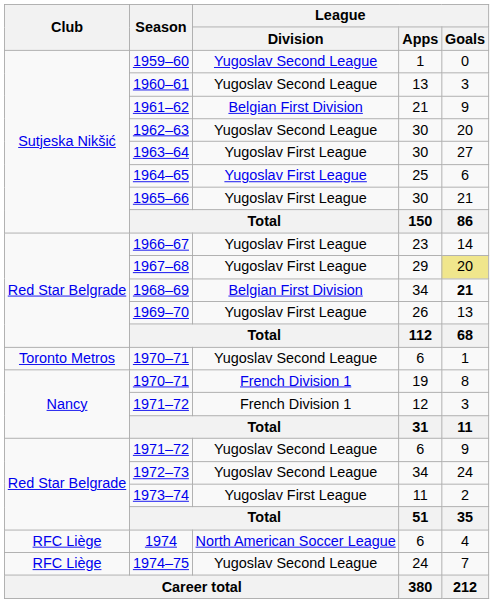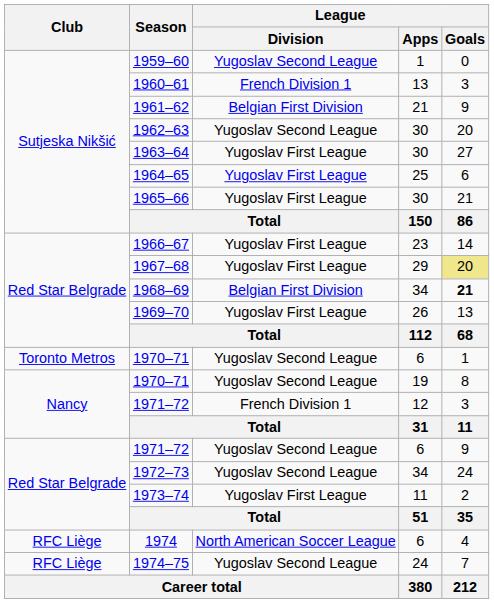 <table class="wikitable" style="text-align:center">
 <tr>
 <th rowspan="2">Club</th>
 <th rowspan="2">Season</th>
 <th colspan="3">League</th>
 </tr>
 <tr>
 <th>Division</th>
 <th>Apps</th>
 <th>Goals</th>
 </tr>
 <tr>
 <td rowspan="8"><a href='#'>Sutjeska Nikšić</a></td>
 <td><a href='#'>1959–60</a></td>
 <td><a href='#'>Yugoslav Second League</a></td>
 <td>1</td>
 <td>0</td>
 </tr>
 <tr>
 <td><a href='#'>1960–61</a></td>
-<td>Yugoslav Second League</td>
+<td><a href='#'>French Division 1</a></td>
 <td>13</td>
 <td>3</td>
 </tr>
 <tr>
 <td><a href='#'>1961–62</a></td>
 <td><a href='#'>Belgian First Division</a></td>
 <td>21</td>
 <td>9</td>
 </tr>
 <tr>
 <td><a href='#'>1962–63</a></td>
 <td>Yugoslav Second League</td>
 <td>30</td>
 <td>20</td>
 </tr>
 <tr>
 <td><a href='#'>1963–64</a></td>
 <td>Yugoslav First League</td>
 <td>30</td>
 <td>27</td>
 </tr>
 <tr>
 <td><a href='#'>1964–65</a></td>
 <td><a href='#'>Yugoslav First League</a></td>
 <td>25</td>
 <td>6</td>
 </tr>
 <tr>
 <td><a href='#'>1965–66</a></td>
 <td>Yugoslav First League</td>
 <td>30</td>
 <td>21</td>
 </tr>
 <tr>
 <th colspan="2">Total</th>
 <th>150</th>
 <th>86</th>
 </tr>
 <tr>
 <td rowspan="5"><a href='#'>Red Star Belgrade</a></td>
 <td><a href='#'>1966–67</a></td>
 <td>Yugoslav First League</td>
 <td>23</td>
 <td>14</td>
 </tr>
 <tr>
 <td><a href='#'>1967–68</a></td>
 <td>Yugoslav First League</td>
 <td>29</td>
 <td style="background: khaki;">20</td>
 </tr>
 <tr>
 <td><a href='#'>1968–69</a></td>
 <td><a href='#'>Belgian First Division</a></td>
 <td>34</td>
 <td><strong>21</strong></td>
 </tr>
 <tr>
 <td><a href='#'>1969–70</a></td>
 <td>Yugoslav First League</td>
 <td>26</td>
 <td>13</td>
 </tr>
 <tr>
 <th colspan="2">Total</th>
 <th>112</th>
 <th>68</th>
 </tr>
 <tr>
 <td><a href='#'>Toronto Metros</a></td>
 <td><a href='#'>1970–71</a></td>
 <td>Yugoslav Second League</td>
 <td>6</td>
 <td>1</td>
 </tr>
 <tr>
 <td rowspan="3"><a href='#'>Nancy</a></td>
 <td><a href='#'>1970–71</a></td>
-<td><a href='#'>French Division 1</a></td>
+<td>Yugoslav Second League</td>
 <td>19</td>
 <td>8</td>
 </tr>
 <tr>
 <td><a href='#'>1971–72</a></td>
 <td>French Division 1</td>
 <td>12</td>
 <td>3</td>
 </tr>
 <tr>
 <th colspan="2">Total</th>
 <th>31</th>
 <th>11</th>
 </tr>
 <tr>
 <td rowspan="4"><a href='#'>Red Star Belgrade</a></td>
 <td><a href='#'>1971–72</a></td>
 <td>Yugoslav Second League</td>
 <td>6</td>
 <td>9</td>
 </tr>
 <tr>
 <td><a href='#'>1972–73</a></td>
 <td>Yugoslav Second League</td>
 <td>34</td>
 <td>24</td>
 </tr>
 <tr>
 <td><a href='#'>1973–74</a></td>
 <td>Yugoslav First League</td>
 <td>11</td>
 <td>2</td>
 </tr>
 <tr>
 <th colspan="2">Total</th>
 <th>51</th>
 <th>35</th>
 </tr>
 <tr>
 <td><a href='#'>RFC Liège</a></td>
 <td><a href='#'>1974</a></td>
 <td><a href='#'>North American Soccer League</a></td>
 <td>6</td>
 <td>4</td>
 </tr>
 <tr>
 <td><a href='#'>RFC Liège</a></td>
 <td><a href='#'>1974–75</a></td>
 <td>Yugoslav Second League</td>
 <td>24</td>
 <td>7</td>
 </tr>
 <tr>
 <th colspan="3">Career total</th>
 <th>380</th>
 <th>212</th>
 </tr>
 </table>
